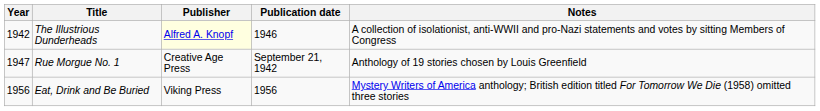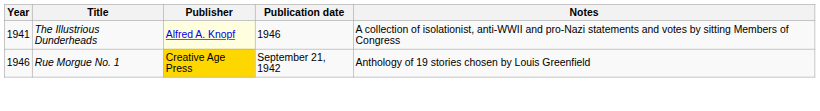 <table class="wikitable sortable">
 <tr>
 <th>Year</th>
 <th class="unsortable">Title</th>
 <th class="unsortable">Publisher</th>
 <th class="unsortable">Publication date</th>
 <th class="unsortable">Notes</th>
 </tr>
 <tr>
-<td>1942</td>
+<td>1941</td>
 <td><em>The Illustrious Dunderheads</em></td>
 <td style="background: lightyellow;"><a href='#'>Alfred A. Knopf</a></td>
 <td>1946</td>
 <td>A collection of isolationist, anti-WWII and pro-Nazi statements and votes by sitting Members of Congress</td>
 </tr>
 <tr>
-<td>1947</td>
+<td>1946</td>
 <td><em>Rue Morgue No. 1</em></td>
-<td>Creative Age Press</td>
+<td style="background: gold;">Creative Age Press</td>
 <td>September 21, 1942</td>
 <td>Anthology of 19 stories chosen by Louis Greenfield</td>
 </tr>
-<tr>
-<td>1956</td>
-<td><em>Eat, Drink and Be Buried</em></td>
-<td>Viking Press</td>
-<td>1956</td>
-<td><a href='#'>Mystery Writers of America</a> anthology; British edition titled <em>For Tomorrow We Die</em> (1958) omitted three stories</td>
-</tr>
 </table>
